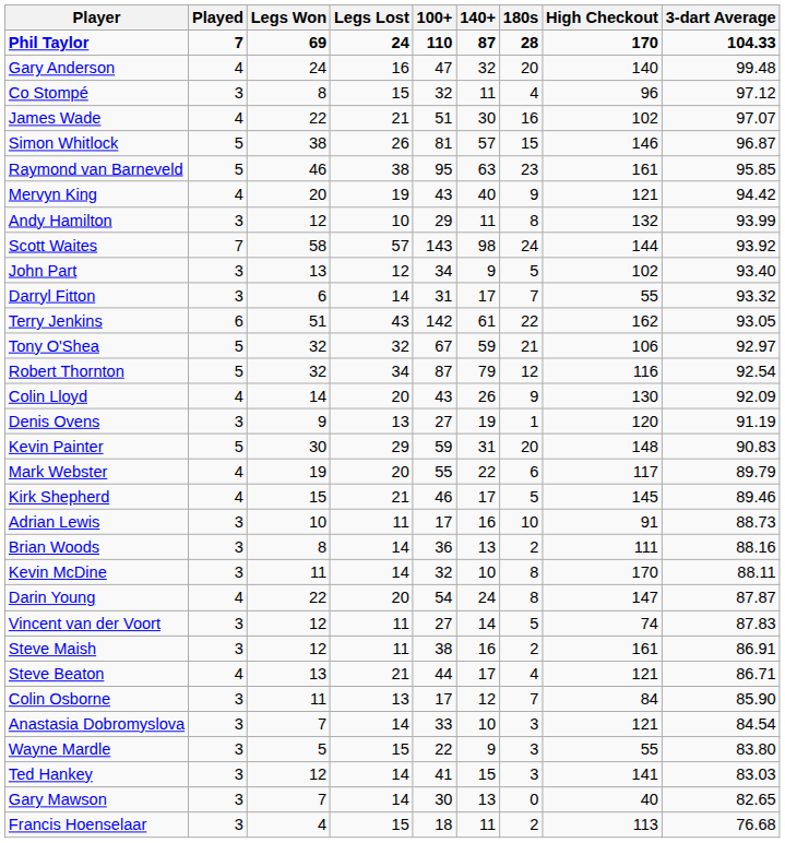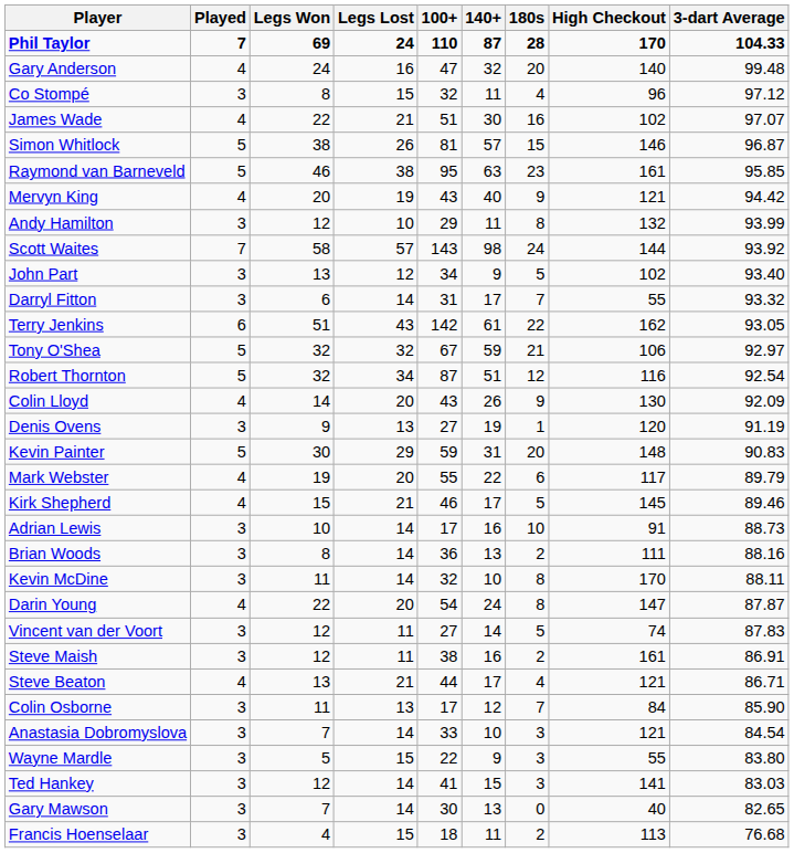 <table class="wikitable sortable" style="font-size: 95%; text-align: right">
 <tr>
 <th>Player</th>
 <th>Played</th>
 <th>Legs Won</th>
 <th>Legs Lost</th>
 <th>100+</th>
 <th>140+</th>
 <th>180s</th>
 <th>High Checkout</th>
 <th>3-dart Average</th>
 </tr>
 <tr>
 <td align="left"><strong> <a href='#'>Phil Taylor</a></strong></td>
 <td><strong>7</strong></td>
 <td><strong>69</strong></td>
 <td><strong>24</strong></td>
 <td><strong>110</strong></td>
 <td><strong>87</strong></td>
 <td><strong>28</strong></td>
 <td><strong>170</strong></td>
 <td><strong>104.33</strong></td>
 </tr>
 <tr>
 <td align="left"> <a href='#'>Gary Anderson</a></td>
 <td>4</td>
 <td>24</td>
 <td>16</td>
 <td>47</td>
 <td>32</td>
 <td>20</td>
 <td>140</td>
 <td>99.48</td>
 </tr>
 <tr>
 <td align="left"> <a href='#'>Co Stompé</a></td>
 <td>3</td>
 <td>8</td>
 <td>15</td>
 <td>32</td>
 <td>11</td>
 <td>4</td>
 <td>96</td>
 <td>97.12</td>
 </tr>
 <tr>
 <td align="left"> <a href='#'>James Wade</a></td>
 <td>4</td>
 <td>22</td>
 <td>21</td>
 <td>51</td>
 <td>30</td>
 <td>16</td>
 <td>102</td>
 <td>97.07</td>
 </tr>
 <tr>
 <td align="left"> <a href='#'>Simon Whitlock</a></td>
 <td>5</td>
 <td>38</td>
 <td>26</td>
 <td>81</td>
 <td>57</td>
 <td>15</td>
 <td>146</td>
 <td>96.87</td>
 </tr>
 <tr>
 <td align="left"> <a href='#'>Raymond van Barneveld</a></td>
 <td>5</td>
 <td>46</td>
 <td>38</td>
 <td>95</td>
 <td>63</td>
 <td>23</td>
 <td>161</td>
 <td>95.85</td>
 </tr>
 <tr>
 <td align="left"> <a href='#'>Mervyn King</a></td>
 <td>4</td>
 <td>20</td>
 <td>19</td>
 <td>43</td>
 <td>40</td>
 <td>9</td>
 <td>121</td>
 <td>94.42</td>
 </tr>
 <tr>
 <td align="left"> <a href='#'>Andy Hamilton</a></td>
 <td>3</td>
 <td>12</td>
 <td>10</td>
 <td>29</td>
 <td>11</td>
 <td>8</td>
 <td>132</td>
 <td>93.99</td>
 </tr>
 <tr>
 <td align="left"> <a href='#'>Scott Waites</a></td>
 <td>7</td>
 <td>58</td>
 <td>57</td>
 <td>143</td>
 <td>98</td>
 <td>24</td>
 <td>144</td>
 <td>93.92</td>
 </tr>
 <tr>
 <td align="left"> <a href='#'>John Part</a></td>
 <td>3</td>
 <td>13</td>
 <td>12</td>
 <td>34</td>
 <td>9</td>
 <td>5</td>
 <td>102</td>
 <td>93.40</td>
 </tr>
 <tr>
 <td align="left"> <a href='#'>Darryl Fitton</a></td>
 <td>3</td>
 <td>6</td>
 <td>14</td>
 <td>31</td>
 <td>17</td>
 <td>7</td>
 <td>55</td>
 <td>93.32</td>
 </tr>
 <tr>
 <td align="left"> <a href='#'>Terry Jenkins</a></td>
 <td>6</td>
 <td>51</td>
 <td>43</td>
 <td>142</td>
 <td>61</td>
 <td>22</td>
 <td>162</td>
 <td>93.05</td>
 </tr>
 <tr>
 <td align="left"> <a href='#'>Tony O'Shea</a></td>
 <td>5</td>
 <td>32</td>
 <td>32</td>
 <td>67</td>
 <td>59</td>
 <td>21</td>
 <td>106</td>
 <td>92.97</td>
 </tr>
 <tr>
 <td align="left"> <a href='#'>Robert Thornton</a></td>
 <td>5</td>
 <td>32</td>
 <td>34</td>
 <td>87</td>
-<td>79</td>
+<td>51</td>
 <td>12</td>
 <td>116</td>
 <td>92.54</td>
 </tr>
 <tr>
 <td align="left"> <a href='#'>Colin Lloyd</a></td>
 <td>4</td>
 <td>14</td>
 <td>20</td>
 <td>43</td>
 <td>26</td>
 <td>9</td>
 <td>130</td>
 <td>92.09</td>
 </tr>
 <tr>
 <td align="left"> <a href='#'>Denis Ovens</a></td>
 <td>3</td>
 <td>9</td>
 <td>13</td>
 <td>27</td>
 <td>19</td>
 <td>1</td>
 <td>120</td>
 <td>91.19</td>
 </tr>
 <tr>
 <td align="left"> <a href='#'>Kevin Painter</a></td>
 <td>5</td>
 <td>30</td>
 <td>29</td>
 <td>59</td>
 <td>31</td>
 <td>20</td>
 <td>148</td>
 <td>90.83</td>
 </tr>
 <tr>
 <td align="left"> <a href='#'>Mark Webster</a></td>
 <td>4</td>
 <td>19</td>
 <td>20</td>
 <td>55</td>
 <td>22</td>
 <td>6</td>
 <td>117</td>
 <td>89.79</td>
 </tr>
 <tr>
 <td align="left"> <a href='#'>Kirk Shepherd</a></td>
 <td>4</td>
 <td>15</td>
 <td>21</td>
 <td>46</td>
 <td>17</td>
 <td>5</td>
 <td>145</td>
 <td>89.46</td>
 </tr>
 <tr>
 <td align="left"> <a href='#'>Adrian Lewis</a></td>
 <td>3</td>
 <td>10</td>
-<td>11</td>
+<td>14</td>
 <td>17</td>
 <td>16</td>
 <td>10</td>
 <td>91</td>
 <td>88.73</td>
 </tr>
 <tr>
 <td align="left"> <a href='#'>Brian Woods</a></td>
 <td>3</td>
 <td>8</td>
 <td>14</td>
 <td>36</td>
 <td>13</td>
 <td>2</td>
 <td>111</td>
 <td>88.16</td>
 </tr>
 <tr>
 <td align="left"> <a href='#'>Kevin McDine</a></td>
 <td>3</td>
 <td>11</td>
 <td>14</td>
 <td>32</td>
 <td>10</td>
 <td>8</td>
 <td>170</td>
 <td>88.11</td>
 </tr>
 <tr>
 <td align="left"> <a href='#'>Darin Young</a></td>
 <td>4</td>
 <td>22</td>
 <td>20</td>
 <td>54</td>
 <td>24</td>
 <td>8</td>
 <td>147</td>
 <td>87.87</td>
 </tr>
 <tr>
 <td align="left"> <a href='#'>Vincent van der Voort</a></td>
 <td>3</td>
 <td>12</td>
 <td>11</td>
 <td>27</td>
 <td>14</td>
 <td>5</td>
 <td>74</td>
 <td>87.83</td>
 </tr>
 <tr>
 <td align="left"> <a href='#'>Steve Maish</a></td>
 <td>3</td>
 <td>12</td>
 <td>11</td>
 <td>38</td>
 <td>16</td>
 <td>2</td>
 <td>161</td>
 <td>86.91</td>
 </tr>
 <tr>
 <td align="left"> <a href='#'>Steve Beaton</a></td>
 <td>4</td>
 <td>13</td>
 <td>21</td>
 <td>44</td>
 <td>17</td>
 <td>4</td>
 <td>121</td>
 <td>86.71</td>
 </tr>
 <tr>
 <td align="left"> <a href='#'>Colin Osborne</a></td>
 <td>3</td>
 <td>11</td>
 <td>13</td>
 <td>17</td>
 <td>12</td>
 <td>7</td>
 <td>84</td>
 <td>85.90</td>
 </tr>
 <tr>
 <td align="left"> <a href='#'>Anastasia Dobromyslova</a></td>
 <td>3</td>
 <td>7</td>
 <td>14</td>
 <td>33</td>
 <td>10</td>
 <td>3</td>
 <td>121</td>
 <td>84.54</td>
 </tr>
 <tr>
 <td align="left"> <a href='#'>Wayne Mardle</a></td>
 <td>3</td>
 <td>5</td>
 <td>15</td>
 <td>22</td>
 <td>9</td>
 <td>3</td>
 <td>55</td>
 <td>83.80</td>
 </tr>
 <tr>
 <td align="left"> <a href='#'>Ted Hankey</a></td>
 <td>3</td>
 <td>12</td>
 <td>14</td>
 <td>41</td>
 <td>15</td>
 <td>3</td>
 <td>141</td>
 <td>83.03</td>
 </tr>
 <tr>
 <td align="left"> <a href='#'>Gary Mawson</a></td>
 <td>3</td>
 <td>7</td>
 <td>14</td>
 <td>30</td>
 <td>13</td>
 <td>0</td>
 <td>40</td>
 <td>82.65</td>
 </tr>
 <tr>
 <td align="left"> <a href='#'>Francis Hoenselaar</a></td>
 <td>3</td>
 <td>4</td>
 <td>15</td>
 <td>18</td>
 <td>11</td>
 <td>2</td>
 <td>113</td>
 <td>76.68</td>
 </tr>
 </table>
